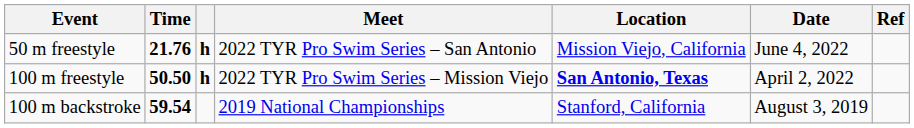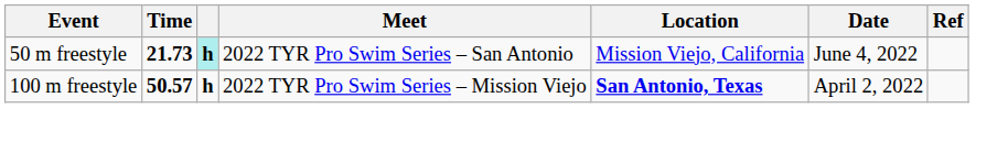 <table class="wikitable">
 <tr>
 <th>Event</th>
 <th>Time</th>
 <th></th>
 <th>Meet</th>
 <th>Location</th>
 <th>Date</th>
 <th>Ref</th>
 </tr>
 <tr>
 <td>50 m freestyle</td>
-<td style="text-align:center;"><strong>21.76</strong></td>
-<td><strong>h</strong></td>
+<td style="text-align:center;"><strong>21.73</strong></td>
+<td style="background: paleturquoise;"><strong>h</strong></td>
 <td>2022 TYR <a href='#'>Pro Swim Series</a> – San Antonio</td>
 <td><a href='#'>Mission Viejo, California</a></td>
 <td>June 4, 2022</td>
 <td></td>
 </tr>
 <tr>
 <td>100 m freestyle</td>
-<td style="text-align:center;"><strong>50.50</strong></td>
+<td style="text-align:center;"><strong>50.57</strong></td>
 <td><strong>h</strong></td>
 <td>2022 TYR <a href='#'>Pro Swim Series</a> – Mission Viejo</td>
 <td><strong><a href='#'>San Antonio, Texas</a></strong></td>
 <td>April 2, 2022</td>
 <td></td>
 </tr>
-<tr>
-<td>100 m backstroke</td>
-<td style="text-align:center;"><strong>59.54</strong></td>
-<td></td>
-<td><a href='#'>2019 National Championships</a></td>
-<td><a href='#'>Stanford, California</a></td>
-<td>August 3, 2019</td>
-<td></td>
-</tr>
 </table>
